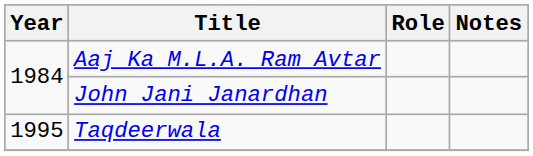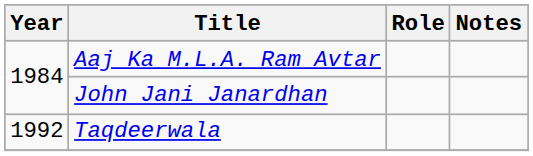 <table class="wikitable sortable">
 <tr>
 <th>Year</th>
 <th>Title</th>
 <th>Role</th>
 <th class="unsortable">Notes</th>
 </tr>
 <tr>
 <td rowspan="2">1984</td>
 <td><em><a href='#'>Aaj Ka M.L.A. Ram Avtar</a></em></td>
 <td></td>
 <td></td>
 </tr>
 <tr>
 <td><a href='#'><em>John Jani Janardhan</em></a></td>
 <td></td>
 <td></td>
 </tr>
 <tr>
-<td>1995</td>
+<td>1992</td>
 <td><em><a href='#'>Taqdeerwala</a></em></td>
 <td></td>
 <td></td>
 </tr>
 <tr>
 </tr>
 </table>
